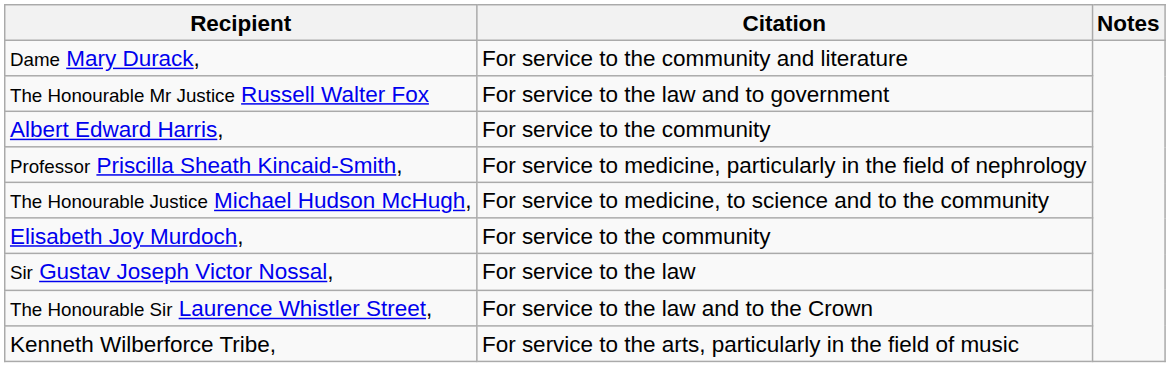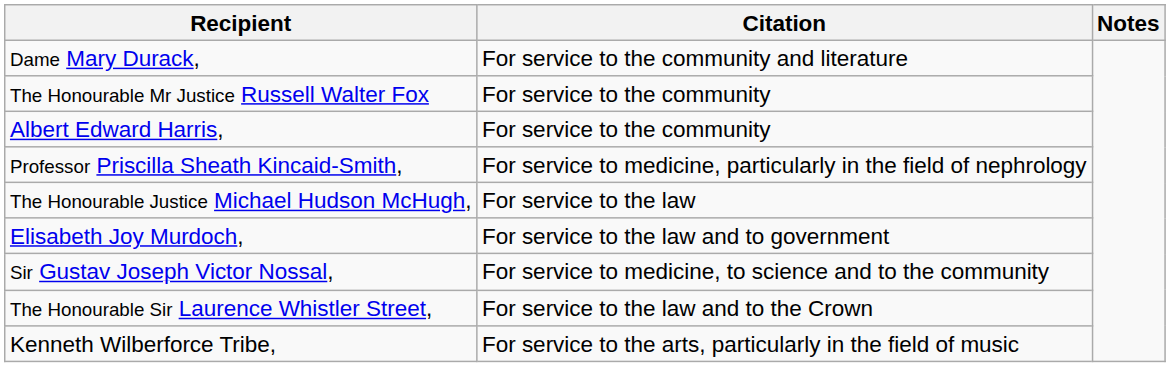 <table class="wikitable" style="font-size:95%;">
 <tr>
 <th>Recipient</th>
 <th>Citation</th>
 <th>Notes</th>
 </tr>
 <tr>
 <td><small>Dame</small> <a href='#'>Mary Durack</a>, </td>
 <td>For service to the community and literature</td>
 <td rowspan="9"></td>
 </tr>
 <tr>
 <td><small>The Honourable Mr Justice</small> <a href='#'>Russell Walter Fox</a></td>
-<td>For service to the law and to government</td>
+<td>For service to the community</td>
 </tr>
 <tr>
 <td><a href='#'>Albert Edward Harris</a>, </td>
 <td>For service to the community</td>
 </tr>
 <tr>
 <td><small>Professor</small> <a href='#'>Priscilla Sheath Kincaid-Smith</a>, </td>
 <td>For service to medicine, particularly in the field of nephrology</td>
 </tr>
 <tr>
 <td><small>The Honourable Justice</small> <a href='#'>Michael Hudson McHugh</a>, </td>
-<td>For service to medicine, to science and to the community</td>
+<td>For service to the law</td>
 </tr>
 <tr>
 <td><a href='#'>Elisabeth Joy Murdoch</a>, </td>
-<td>For service to the community</td>
+<td>For service to the law and to government</td>
 </tr>
 <tr>
 <td><small>Sir</small> <a href='#'>Gustav Joseph Victor Nossal</a>, </td>
-<td>For service to the law</td>
+<td>For service to medicine, to science and to the community</td>
 </tr>
 <tr>
 <td><small>The Honourable Sir</small> <a href='#'>Laurence Whistler Street</a>, </td>
 <td>For service to the law and to the Crown</td>
 </tr>
 <tr>
 <td>Kenneth Wilberforce Tribe, </td>
 <td>For service to the arts, particularly in the field of music</td>
 </tr>
 </table>
